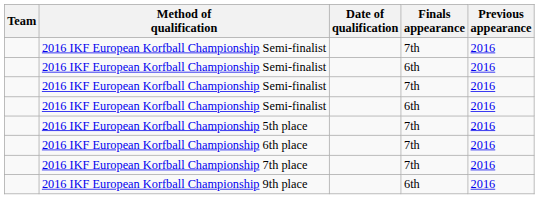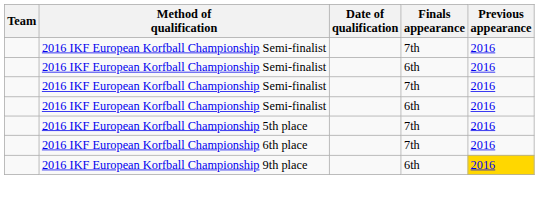 <table class="wikitable sortable" style="text-align: left;">
 <tr>
 <th>Team</th>
 <th>Method of<br>qualification</th>
 <th>Date of<br>qualification</th>
 <th>Finals<br>appearance</th>
 <th>Previous<br>appearance</th>
 </tr>
 <tr>
 <td></td>
 <td><a href='#'>2016 IKF European Korfball Championship</a> Semi-finalist</td>
 <td></td>
 <td data-sort-value="7">7th</td>
 <td data-sort-value="2016"><a href='#'>2016</a></td>
 </tr>
 <tr>
 <td></td>
 <td><a href='#'>2016 IKF European Korfball Championship</a> Semi-finalist</td>
 <td></td>
 <td data-sort-value="6">6th</td>
 <td data-sort-value="2016"><a href='#'>2016</a></td>
 </tr>
 <tr>
 <td></td>
 <td><a href='#'>2016 IKF European Korfball Championship</a> Semi-finalist</td>
 <td></td>
 <td data-sort-value="7">7th</td>
 <td data-sort-value="2016"><a href='#'>2016</a></td>
 </tr>
 <tr>
 <td></td>
 <td><a href='#'>2016 IKF European Korfball Championship</a> Semi-finalist</td>
 <td></td>
 <td data-sort-value="6">6th</td>
 <td data-sort-value="2016"><a href='#'>2016</a></td>
 </tr>
 <tr>
 <td></td>
 <td><a href='#'>2016 IKF European Korfball Championship</a> 5th place</td>
 <td></td>
 <td data-sort-value="7">7th</td>
 <td data-sort-value="2016"><a href='#'>2016</a></td>
 </tr>
 <tr>
 <td></td>
 <td><a href='#'>2016 IKF European Korfball Championship</a> 6th place</td>
 <td></td>
 <td data-sort-value="7">7th</td>
 <td data-sort-value="2016"><a href='#'>2016</a></td>
 </tr>
 <tr>
 <td></td>
-<td><a href='#'>2016 IKF European Korfball Championship</a> 7th place</td>
-<td></td>
-<td data-sort-value="7">7th</td>
-<td data-sort-value="2016"><a href='#'>2016</a></td>
-</tr>
-<tr>
-<td></td>
 <td><a href='#'>2016 IKF European Korfball Championship</a> 9th place</td>
 <td></td>
 <td data-sort-value="6">6th</td>
-<td data-sort-value="2016"><a href='#'>2016</a></td>
+<td data-sort-value="2016" style="background: gold;"><a href='#'>2016</a></td>
 </tr>
 </table>
